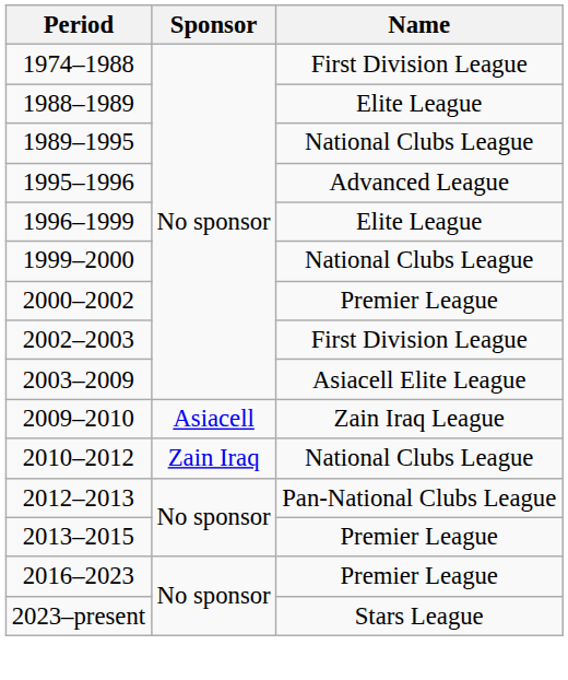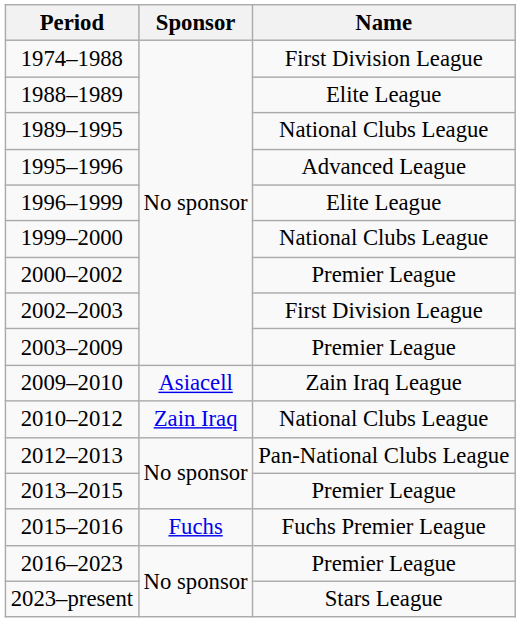 <table class="wikitable" style="text-align:center;margin-left:1em;float:center">
 <tr>
 <th>Period</th>
 <th>Sponsor</th>
 <th>Name</th>
 </tr>
 <tr>
 <td>1974–1988</td>
 <td rowspan=9>No sponsor</td>
 <td>First Division League</td>
 </tr>
 <tr>
 <td>1988–1989</td>
 <td>Elite League</td>
 </tr>
 <tr>
 <td>1989–1995</td>
 <td>National Clubs League</td>
 </tr>
 <tr>
 <td>1995–1996</td>
 <td>Advanced League</td>
 </tr>
 <tr>
 <td>1996–1999</td>
 <td>Elite League</td>
 </tr>
 <tr>
 <td>1999–2000</td>
 <td>National Clubs League</td>
 </tr>
 <tr>
 <td>2000–2002</td>
 <td>Premier League</td>
 </tr>
 <tr>
 <td>2002–2003</td>
 <td>First Division League</td>
 </tr>
 <tr>
 <td>2003–2009</td>
-<td>Asiacell Elite League</td>
+<td>Premier League</td>
 </tr>
 <tr>
 <td>2009–2010</td>
 <td><a href='#'>Asiacell</a></td>
 <td>Zain Iraq League</td>
 </tr>
 <tr>
 <td>2010–2012</td>
 <td><a href='#'>Zain Iraq</a></td>
 <td>National Clubs League</td>
 </tr>
 <tr>
 <td>2012–2013</td>
 <td rowspan=2>No sponsor</td>
 <td>Pan-National Clubs League</td>
 </tr>
 <tr>
 <td>2013–2015</td>
 <td>Premier League</td>
 </tr>
 <tr>
+<td>2015–2016</td>
+<td><a href='#'>Fuchs</a></td>
+<td>Fuchs Premier League</td>
+</tr>
+<tr>
 <td>2016–2023</td>
 <td rowspan=2>No sponsor</td>
 <td>Premier League</td>
 </tr>
 <tr>
 <td>2023–present</td>
 <td>Stars League</td>
 </tr>
 </table>
